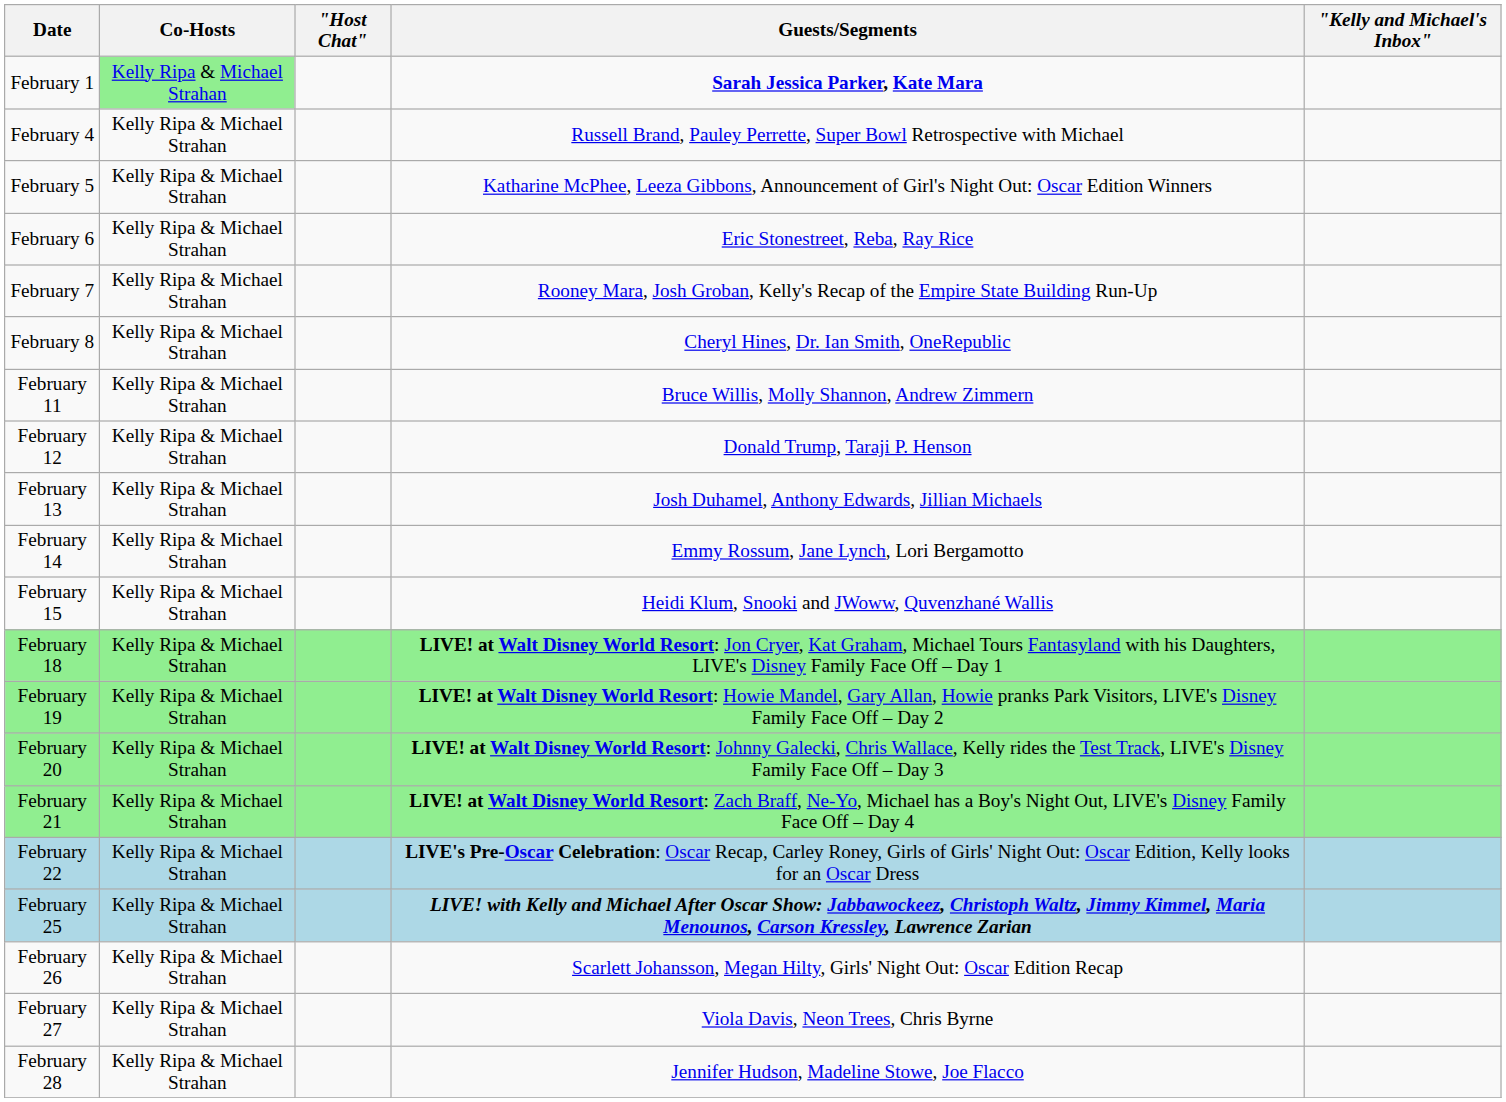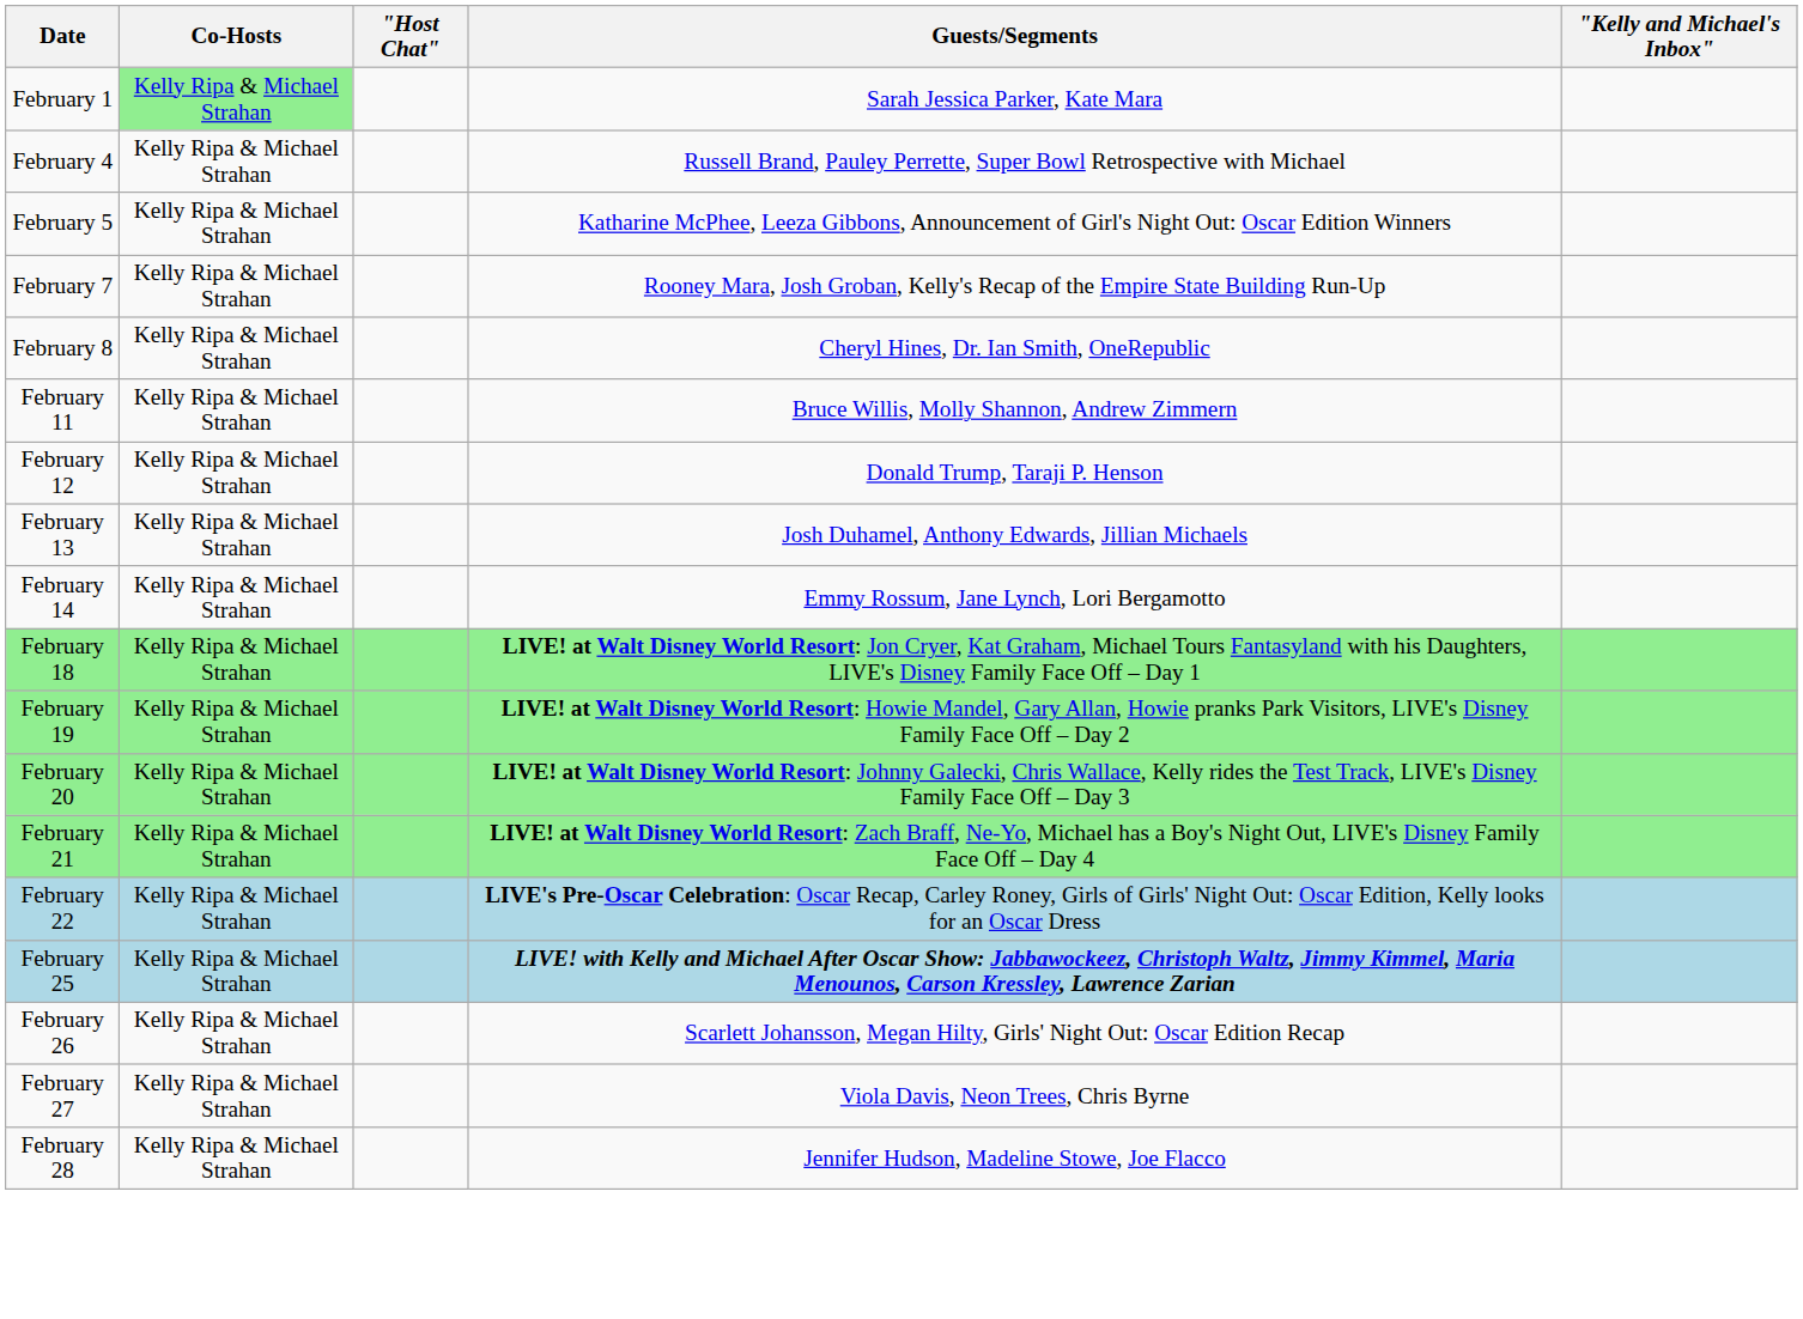 <table class="wikitable sortable" style="text-align:center;">
 <tr>
 <th>Date</th>
 <th>Co-Hosts</th>
 <th><em>"Host Chat"</em></th>
 <th>Guests/Segments</th>
 <th><em>"Kelly and Michael's Inbox"</em></th>
 </tr>
 <tr>
 <td>February 1</td>
 <td style="background: lightgreen;"><a href='#'>Kelly Ripa</a> & <a href='#'>Michael Strahan</a></td>
 <td></td>
-<td><strong><a href='#'>Sarah Jessica Parker</a>, <a href='#'>Kate Mara</a></strong></td>
+<td><a href='#'>Sarah Jessica Parker</a>, <a href='#'>Kate Mara</a></td>
 <td></td>
 </tr>
 <tr>
 <td>February 4</td>
 <td>Kelly Ripa & Michael Strahan</td>
 <td></td>
 <td><a href='#'>Russell Brand</a>, <a href='#'>Pauley Perrette</a>, <a href='#'>Super Bowl</a> Retrospective with Michael</td>
 <td></td>
 </tr>
 <tr>
 <td>February 5</td>
 <td>Kelly Ripa & Michael Strahan</td>
 <td></td>
 <td><a href='#'>Katharine McPhee</a>, <a href='#'>Leeza Gibbons</a>, Announcement of Girl's Night Out: <a href='#'>Oscar</a> Edition Winners</td>
-<td></td>
-</tr>
-<tr>
-<td>February 6</td>
-<td>Kelly Ripa & Michael Strahan</td>
-<td></td>
-<td><a href='#'>Eric Stonestreet</a>, <a href='#'>Reba</a>, <a href='#'>Ray Rice</a></td>
 <td></td>
 </tr>
 <tr>
 <td>February 7</td>
 <td>Kelly Ripa & Michael Strahan</td>
 <td></td>
 <td><a href='#'>Rooney Mara</a>, <a href='#'>Josh Groban</a>, Kelly's Recap of the <a href='#'>Empire State Building</a> Run-Up</td>
 <td></td>
 </tr>
 <tr>
 <td>February 8</td>
 <td>Kelly Ripa & Michael Strahan</td>
 <td></td>
 <td><a href='#'>Cheryl Hines</a>, <a href='#'>Dr. Ian Smith</a>, <a href='#'>OneRepublic</a></td>
 <td></td>
 </tr>
 <tr>
 <td>February 11</td>
 <td>Kelly Ripa & Michael Strahan</td>
 <td></td>
 <td><a href='#'>Bruce Willis</a>, <a href='#'>Molly Shannon</a>, <a href='#'>Andrew Zimmern</a></td>
 <td></td>
 </tr>
 <tr>
 <td>February 12</td>
 <td>Kelly Ripa & Michael Strahan</td>
 <td></td>
 <td><a href='#'>Donald Trump</a>, <a href='#'>Taraji P. Henson</a></td>
 <td></td>
 </tr>
 <tr>
 <td>February 13</td>
 <td>Kelly Ripa & Michael Strahan</td>
 <td></td>
 <td><a href='#'>Josh Duhamel</a>, <a href='#'>Anthony Edwards</a>, <a href='#'>Jillian Michaels</a></td>
 <td></td>
 </tr>
 <tr>
 <td>February 14</td>
 <td>Kelly Ripa & Michael Strahan</td>
 <td></td>
 <td><a href='#'>Emmy Rossum</a>, <a href='#'>Jane Lynch</a>, Lori Bergamotto</td>
-<td></td>
-</tr>
-<tr>
-<td>February 15</td>
-<td>Kelly Ripa & Michael Strahan</td>
-<td></td>
-<td><a href='#'>Heidi Klum</a>, <a href='#'>Snooki</a> and <a href='#'>JWoww</a>, <a href='#'>Quvenzhané Wallis</a></td>
 <td></td>
 </tr>
 <tr style="background:lightgreen;">
 <td>February 18</td>
 <td>Kelly Ripa & Michael Strahan</td>
 <td></td>
 <td><strong>LIVE! at <a href='#'>Walt Disney World Resort</a></strong>: <a href='#'>Jon Cryer</a>, <a href='#'>Kat Graham</a>, Michael Tours <a href='#'>Fantasyland</a> with his Daughters, LIVE's <a href='#'>Disney</a> Family Face Off – Day 1</td>
 <td></td>
 </tr>
 <tr style="background:lightgreen;">
 <td>February 19</td>
 <td>Kelly Ripa & Michael Strahan</td>
 <td></td>
 <td><strong>LIVE! at <a href='#'>Walt Disney World Resort</a></strong>: <a href='#'>Howie Mandel</a>, <a href='#'>Gary Allan</a>, <a href='#'>Howie</a> pranks Park Visitors, LIVE's <a href='#'>Disney</a> Family Face Off – Day 2</td>
 <td></td>
 </tr>
 <tr style="background:lightgreen;">
 <td>February 20</td>
 <td>Kelly Ripa & Michael Strahan</td>
 <td></td>
 <td><strong>LIVE! at <a href='#'>Walt Disney World Resort</a></strong>: <a href='#'>Johnny Galecki</a>, <a href='#'>Chris Wallace</a>, Kelly rides the <a href='#'>Test Track</a>, LIVE's <a href='#'>Disney</a> Family Face Off – Day 3</td>
 <td></td>
 </tr>
 <tr style="background:lightgreen;">
 <td>February 21</td>
 <td>Kelly Ripa & Michael Strahan</td>
 <td></td>
 <td><strong>LIVE! at <a href='#'>Walt Disney World Resort</a></strong>: <a href='#'>Zach Braff</a>, <a href='#'>Ne-Yo</a>, Michael has a Boy's Night Out, LIVE's <a href='#'>Disney</a> Family Face Off – Day 4</td>
 <td></td>
 </tr>
 <tr style="background:lightblue;">
 <td>February 22</td>
 <td>Kelly Ripa & Michael Strahan</td>
 <td></td>
 <td><strong>LIVE's Pre-<a href='#'>Oscar</a> Celebration</strong>: <a href='#'>Oscar</a> Recap, Carley Roney, Girls of Girls' Night Out: <a href='#'>Oscar</a> Edition, Kelly looks for an <a href='#'>Oscar</a> Dress</td>
 <td></td>
 </tr>
 <tr style="background:lightblue;">
 <td>February 25</td>
 <td>Kelly Ripa & Michael Strahan</td>
 <td></td>
 <td><strong><em>LIVE! with Kelly and Michael<em> After Oscar Show<strong>: <a href='#'>Jabbawockeez</a>, <a href='#'>Christoph Waltz</a>, <a href='#'>Jimmy Kimmel</a>, <a href='#'>Maria Menounos</a>, <a href='#'>Carson Kressley</a>, Lawrence Zarian</td>
 <td></td>
 </tr>
 <tr>
 <td>February 26</td>
 <td>Kelly Ripa & Michael Strahan</td>
 <td></td>
 <td><a href='#'>Scarlett Johansson</a>, <a href='#'>Megan Hilty</a>, Girls' Night Out: <a href='#'>Oscar</a> Edition Recap</td>
 <td></td>
 </tr>
 <tr>
 <td>February 27</td>
 <td>Kelly Ripa & Michael Strahan</td>
 <td></td>
 <td><a href='#'>Viola Davis</a>, <a href='#'>Neon Trees</a>, Chris Byrne</td>
 <td></td>
 </tr>
 <tr>
 <td>February 28</td>
 <td>Kelly Ripa & Michael Strahan</td>
 <td></td>
 <td><a href='#'>Jennifer Hudson</a>, <a href='#'>Madeline Stowe</a>, <a href='#'>Joe Flacco</a></td>
 <td></td>
 </tr>
 </table>
